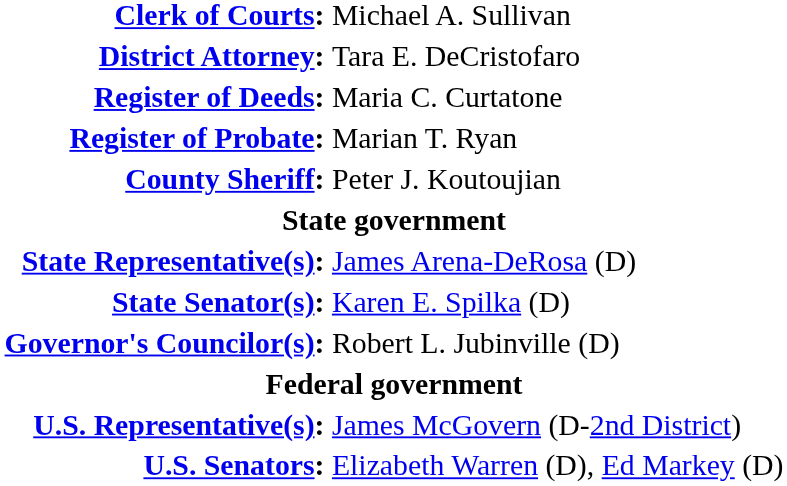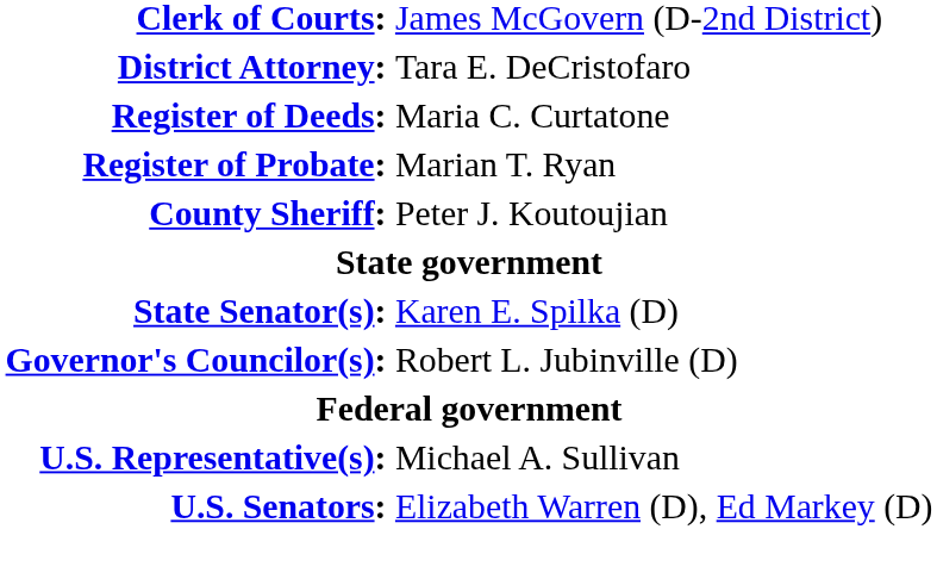 <table class="toccolours">
 <tr>
 </tr>
 <tr valign=top>
 <th align=right><a href='#'>Clerk of Courts</a>:</th>
-<td>Michael A. Sullivan</td>
+<td><a href='#'>James McGovern</a> (D-<a href='#'>2nd District</a>)</td>
 </tr>
 <tr valign=top>
 <th align=right><a href='#'>District Attorney</a>:</th>
 <td>Tara E. DeCristofaro</td>
 </tr>
 <tr valign=top>
 <th align=right><a href='#'>Register of Deeds</a>:</th>
 <td>Maria C. Curtatone</td>
 </tr>
 <tr valign=top>
 <th align=right><a href='#'>Register of Probate</a>:</th>
 <td>Marian T. Ryan</td>
 </tr>
 <tr valign=top>
 <th align=right><a href='#'>County Sheriff</a>:</th>
 <td>Peter J. Koutoujian</td>
 </tr>
 <tr>
 <th colspan=2>State government</th>
 </tr>
 <tr valign=top>
-<th align=right><a href='#'>State Representative(s)</a>:</th>
-<td><a href='#'>James Arena-DeRosa</a> (D)</td>
-</tr>
-<tr valign=top>
 <th align=right><a href='#'>State Senator(s)</a>:</th>
 <td><a href='#'>Karen E. Spilka</a> (D)</td>
 </tr>
 <tr valign=top>
 <th align=right><a href='#'>Governor's Councilor(s)</a>:</th>
 <td>Robert L. Jubinville (D)</td>
 </tr>
 <tr>
 <th colspan=2>Federal government</th>
 </tr>
 <tr valign=top>
 <th align=right><a href='#'>U.S. Representative(s)</a>:</th>
-<td><a href='#'>James McGovern</a> (D-<a href='#'>2nd District</a>)</td>
+<td>Michael A. Sullivan</td>
 </tr>
 <tr valign=top>
 <th align=right><a href='#'>U.S. Senators</a>:</th>
 <td><a href='#'>Elizabeth Warren</a> (D), <a href='#'>Ed Markey</a> (D)</td>
 </tr>
 </table>
